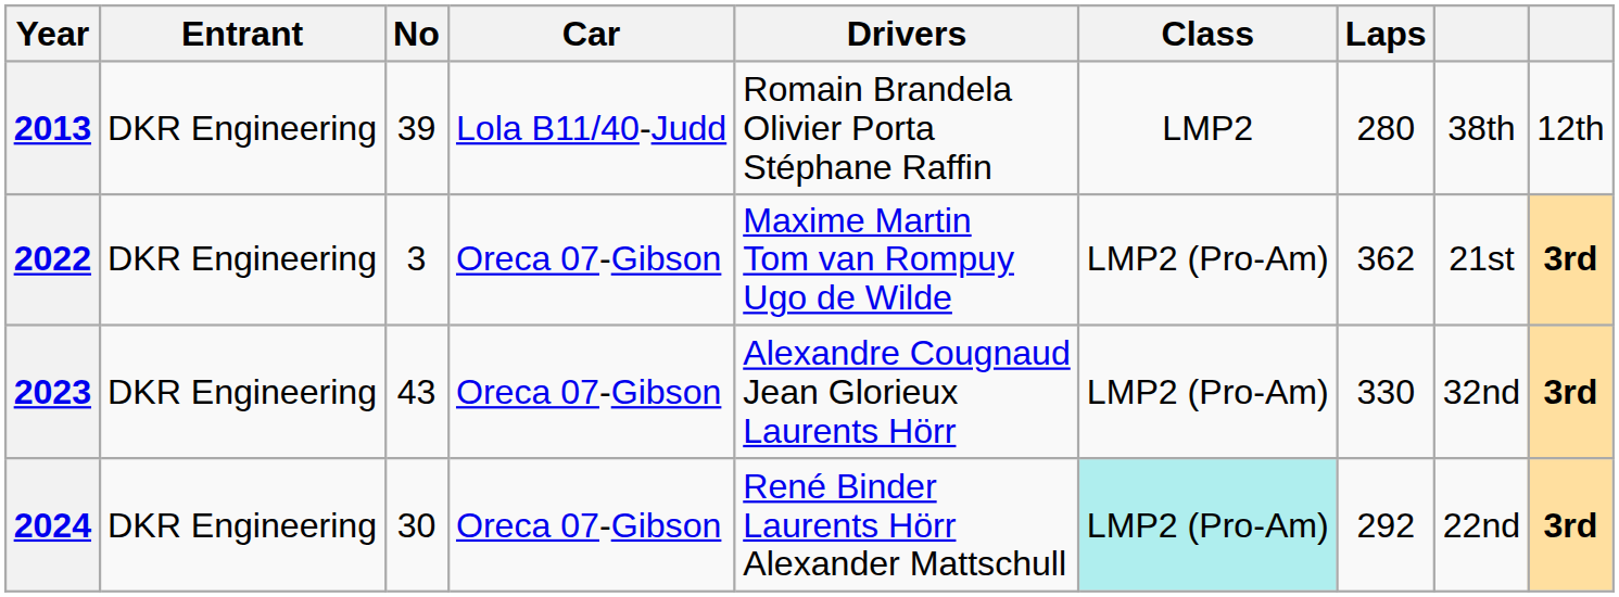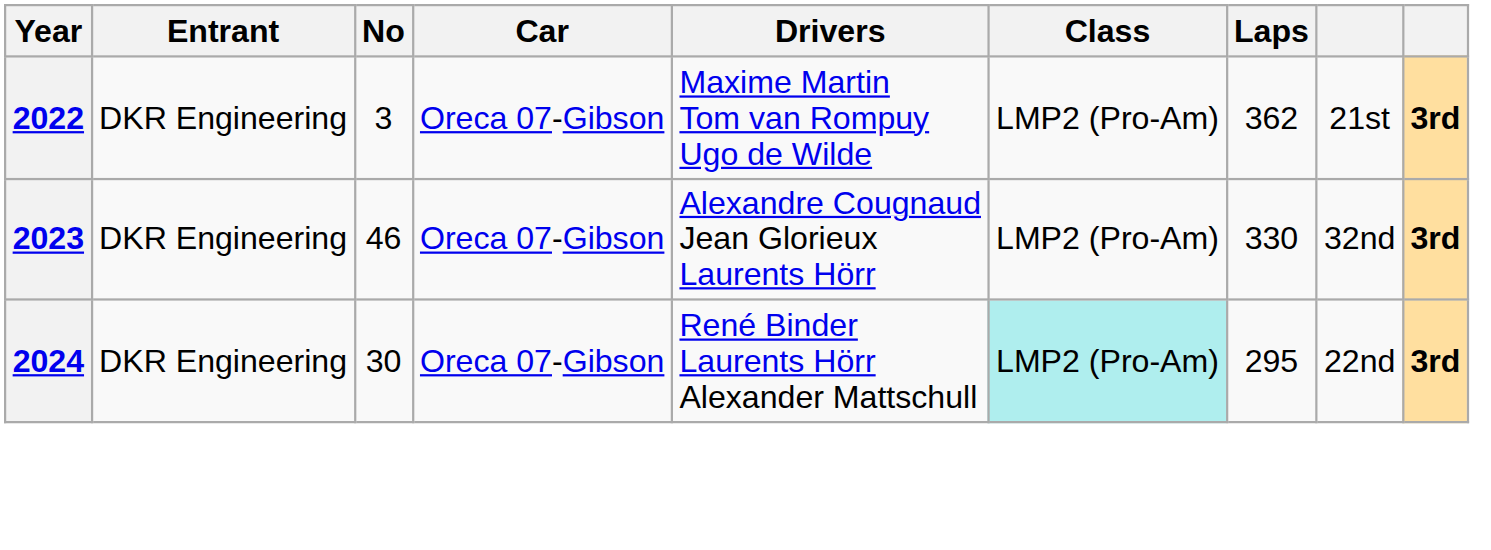 <table class="wikitable" style="font-size:90%">
 <tr>
 <th>Year</th>
 <th>Entrant</th>
 <th>No</th>
 <th>Car</th>
 <th>Drivers</th>
 <th>Class</th>
 <th>Laps</th>
 <th></th>
 <th></th>
-</tr>
-<tr align="center">
-<th><a href='#'>2013</a></th>
-<td align=left> DKR Engineering</td>
-<td>39</td>
-<td align=left><a href='#'>Lola B11/40</a>-<a href='#'>Judd</a></td>
-<td align=left> Romain Brandela<br> Olivier Porta<br> Stéphane Raffin</td>
-<td>LMP2</td>
-<td>280</td>
-<td>38th</td>
-<td>12th</td>
 </tr>
 <tr align="center">
 <th><a href='#'>2022</a></th>
 <td align=left> DKR Engineering</td>
 <td>3</td>
 <td align=left><a href='#'>Oreca 07</a>-<a href='#'>Gibson</a></td>
 <td align=left> <a href='#'>Maxime Martin</a><br> <a href='#'>Tom van Rompuy</a><br> <a href='#'>Ugo de Wilde</a></td>
 <td>LMP2 (Pro-Am)</td>
 <td>362</td>
 <td>21st</td>
 <td style="background:#FFDF9F;"><strong>3rd</strong></td>
 </tr>
 <tr align="center">
 <th><a href='#'>2023</a></th>
 <td align=left> DKR Engineering</td>
-<td>43</td>
+<td>46</td>
 <td align=left><a href='#'>Oreca 07</a>-<a href='#'>Gibson</a></td>
 <td align=left> <a href='#'>Alexandre Cougnaud</a><br> Jean Glorieux<br> <a href='#'>Laurents Hörr</a></td>
 <td>LMP2 (Pro-Am)</td>
 <td>330</td>
 <td>32nd</td>
 <td style="background:#FFDF9F;"><strong>3rd</strong></td>
 </tr>
 <tr align="center">
 <th><a href='#'>2024</a></th>
 <td align=left> DKR Engineering</td>
 <td>30</td>
 <td align=left><a href='#'>Oreca 07</a>-<a href='#'>Gibson</a></td>
 <td align=left> <a href='#'>René Binder</a><br> <a href='#'>Laurents Hörr</a><br> Alexander Mattschull</td>
 <td style="background: paleturquoise;">LMP2 (Pro-Am)</td>
-<td>292</td>
+<td>295</td>
 <td>22nd</td>
 <td style="background:#FFDF9F;"><strong>3rd</strong></td>
 </tr>
 </table>
